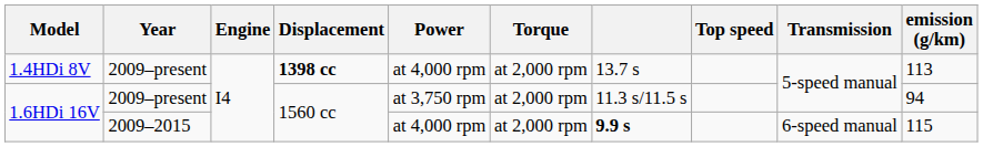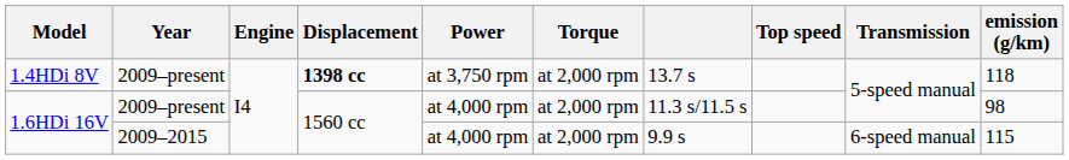 <table class="wikitable">
 <tr>
 <th>Model</th>
 <th>Year</th>
 <th>Engine</th>
 <th>Displacement</th>
 <th>Power</th>
 <th>Torque</th>
 <th></th>
 <th>Top speed</th>
 <th>Transmission</th>
 <th> emission<br>(g/km)</th>
 </tr>
 <tr>
 <td><a href='#'>1.4HDi 8V</a></td>
 <td>2009–present</td>
 <td rowspan=3>I4</td>
 <td><strong>1398 cc</strong></td>
-<td> at 4,000 rpm</td>
+<td> at 3,750 rpm</td>
 <td> at 2,000 rpm</td>
 <td>13.7 s</td>
 <td></td>
 <td rowspan=2>5-speed manual</td>
-<td>113</td>
+<td>118</td>
 </tr>
 <tr>
 <td rowspan=2><a href='#'>1.6HDi 16V</a></td>
 <td>2009–present</td>
 <td rowspan=2>1560 cc</td>
-<td> at 3,750 rpm</td>
+<td> at 4,000 rpm</td>
 <td> at 2,000 rpm</td>
 <td>11.3 s/11.5 s</td>
 <td></td>
-<td>94</td>
+<td>98</td>
 </tr>
 <tr>
 <td>2009–2015</td>
 <td> at 4,000 rpm</td>
 <td> at 2,000 rpm</td>
-<td><strong>9.9 s</strong></td>
+<td>9.9 s</td>
 <td></td>
 <td>6-speed manual</td>
 <td>115</td>
 </tr>
 </table>
